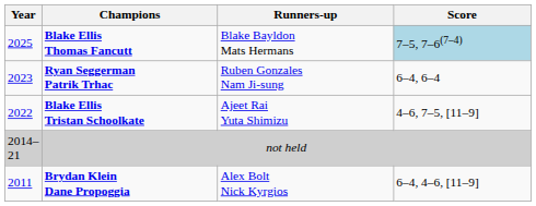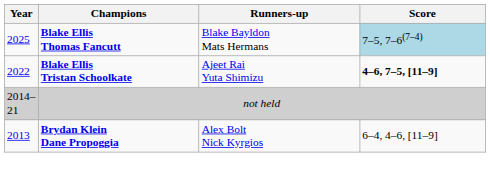 <table class="wikitable" style="font-size:90%">
 <tr>
 <th>Year</th>
 <th width="200">Champions</th>
 <th width="200">Runners-up</th>
 <th width="155">Score</th>
 </tr>
 <tr>
 <td><a href='#'>2025</a></td>
 <td> <strong><a href='#'>Blake Ellis</a></strong> <br>  <strong><a href='#'>Thomas Fancutt</a></strong></td>
 <td> <a href='#'>Blake Bayldon</a> <br>  Mats Hermans</td>
 <td style="background: lightblue;">7–5, 7–6<sup>(7–4)</sup></td>
 </tr>
 <tr>
-<td><a href='#'>2023</a></td>
-<td> <strong><a href='#'>Ryan Seggerman</a></strong> <br>  <strong><a href='#'>Patrik Trhac</a></strong></td>
-<td> <a href='#'>Ruben Gonzales</a> <br>  <a href='#'>Nam Ji-sung</a></td>
-<td>6–4, 6–4</td>
-</tr>
-<tr>
 <td><a href='#'>2022</a></td>
 <td> <strong><a href='#'>Blake Ellis</a></strong> <br>  <strong><a href='#'>Tristan Schoolkate</a></strong></td>
 <td> <a href='#'>Ajeet Rai</a> <br>  <a href='#'>Yuta Shimizu</a></td>
-<td>4–6, 7–5, [11–9]</td>
+<td><strong>4–6, 7–5, [11–9]</strong></td>
 </tr>
 <tr>
 <td style="background:#cfcfcf">2014–21</td>
 <td colspan=3 align=center style="background:#cfcfcf"><em>not held</em></td>
 </tr>
 <tr>
-<td><a href='#'>2011</a></td>
+<td><a href='#'>2013</a></td>
 <td> <strong><a href='#'>Brydan Klein</a></strong> <br>  <strong><a href='#'>Dane Propoggia</a></strong></td>
 <td> <a href='#'>Alex Bolt</a> <br>  <a href='#'>Nick Kyrgios</a></td>
 <td>6–4, 4–6, [11–9]</td>
 </tr>
 </table>
